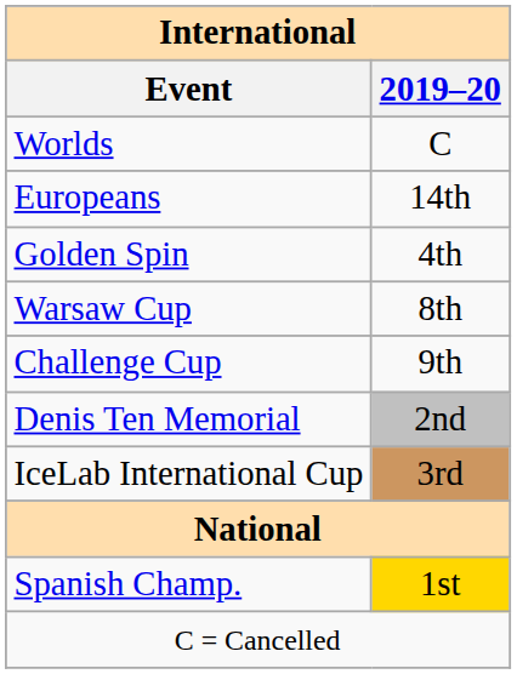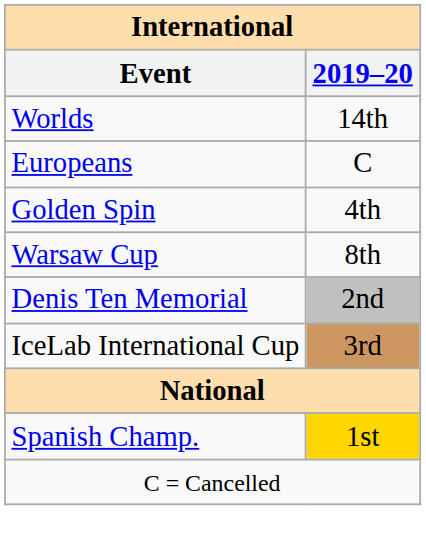 <table class="wikitable" style="text-align:center">
 <tr>
 <th style="background-color: #ffdead; " colspan=2 align=center>International</th>
 </tr>
 <tr>
 <th>Event</th>
 <th><a href='#'>2019–20</a></th>
 </tr>
 <tr>
 <td align=left><a href='#'>Worlds</a></td>
-<td>C</td>
+<td>14th</td>
 </tr>
 <tr>
 <td align=left><a href='#'>Europeans</a></td>
-<td>14th</td>
+<td>C</td>
 </tr>
 <tr>
 <td align=left> <a href='#'>Golden Spin</a></td>
 <td>4th</td>
 </tr>
 <tr>
 <td align=left> <a href='#'>Warsaw Cup</a></td>
 <td>8th</td>
-</tr>
-<tr>
-<td align=left><a href='#'>Challenge Cup</a></td>
-<td>9th</td>
 </tr>
 <tr>
 <td align=left><a href='#'>Denis Ten Memorial</a></td>
 <td bgcolor=silver>2nd</td>
 </tr>
 <tr>
 <td align=left>IceLab International Cup</td>
 <td bgcolor=cc966>3rd</td>
 </tr>
 <tr>
 <th style="background-color: #ffdead; " colspan=2 align=center>National</th>
 </tr>
 <tr>
 <td align=left><a href='#'>Spanish Champ.</a></td>
 <td bgcolor=gold>1st</td>
 </tr>
 <tr>
 <td colspan=2 align=center><small> C = Cancelled </small></td>
 </tr>
 </table>
